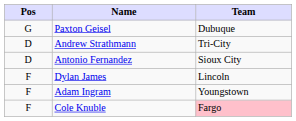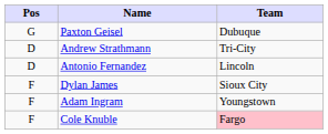 <table class="wikitable">
 <tr>
 <th style="background:#ddf; width:10%;">Pos</th>
 <th style="background:#ddf; width:30%;">Name</th>
 <th style="background:#ddf; width:20%;">Team</th>
 </tr>
 <tr>
 <td style="text-align:center">G</td>
 <td><a href='#'>Paxton Geisel</a></td>
 <td>Dubuque</td>
 </tr>
 <tr>
 <td style="text-align:center">D</td>
 <td><a href='#'>Andrew Strathmann</a></td>
 <td>Tri-City</td>
 </tr>
 <tr>
 <td style="text-align:center">D</td>
 <td><a href='#'>Antonio Fernandez</a></td>
-<td>Sioux City</td>
+<td>Lincoln</td>
 </tr>
 <tr>
 <td style="text-align:center">F</td>
 <td><a href='#'>Dylan James</a></td>
-<td>Lincoln</td>
+<td>Sioux City</td>
 </tr>
 <tr>
 <td style="text-align:center">F</td>
 <td><a href='#'>Adam Ingram</a></td>
 <td>Youngstown</td>
 </tr>
 <tr>
 <td style="text-align:center">F</td>
 <td><a href='#'>Cole Knuble</a></td>
 <td style="background: pink;">Fargo</td>
 </tr>
 </table>
